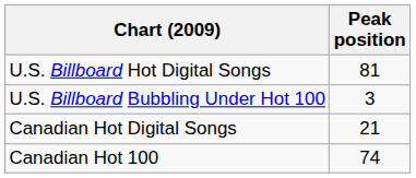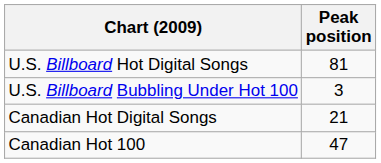 <table class="wikitable sortable">
 <tr>
 <th style="text-align:center;">Chart (2009)</th>
 <th style="text-align:center;">Peak<br>position</th>
 </tr>
 <tr>
 <td align="left">U.S. <em><a href='#'>Billboard</a></em> Hot Digital Songs</td>
 <td style="text-align:center;">81</td>
 </tr>
 <tr>
 <td align="left">U.S. <em><a href='#'>Billboard</a></em> <a href='#'>Bubbling Under Hot 100</a></td>
 <td style="text-align:center;">3</td>
 </tr>
 <tr>
 <td align="left">Canadian Hot Digital Songs</td>
 <td style="text-align:center;">21</td>
 </tr>
 <tr>
 <td align="left">Canadian Hot 100</td>
-<td style="text-align:center;">74</td>
+<td style="text-align:center;">47</td>
 </tr>
 </table>
